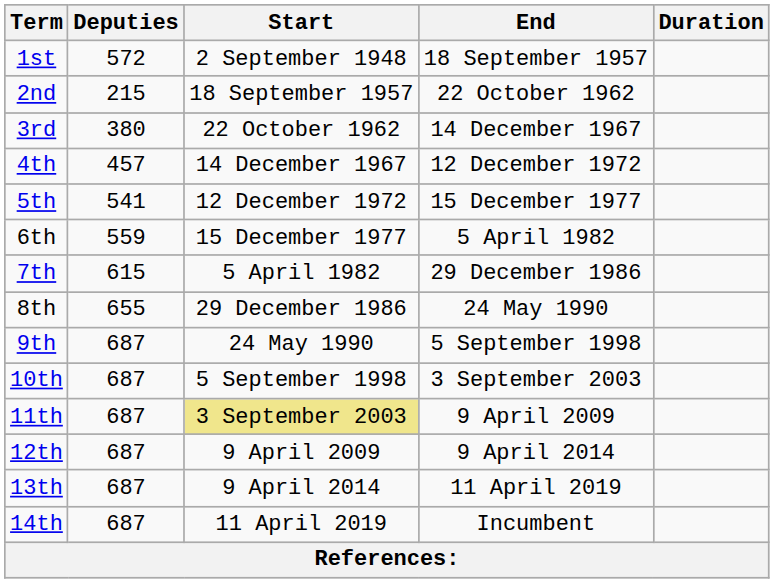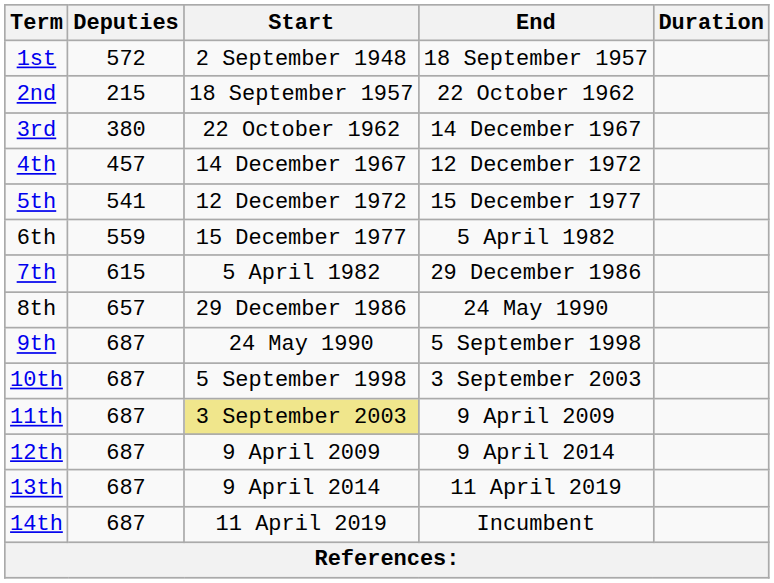 <table class="wikitable sortable">
 <tr>
 <th>Term</th>
 <th>Deputies</th>
 <th>Start</th>
 <th>End</th>
 <th>Duration</th>
 </tr>
 <tr>
 <td align="center"><a href='#'>1st</a></td>
 <td align="center">572</td>
 <td align="center">2 September 1948</td>
 <td align="center">18 September 1957</td>
 <td align="center"></td>
 </tr>
 <tr>
 <td align="center"><a href='#'>2nd</a></td>
 <td align="center">215</td>
 <td align="center">18 September 1957</td>
 <td align="center">22 October 1962</td>
 <td align="center"></td>
 </tr>
 <tr>
 <td align="center"><a href='#'>3rd</a></td>
 <td align="center">380</td>
 <td align="center">22 October 1962</td>
 <td align="center">14 December 1967</td>
 <td align="center"></td>
 </tr>
 <tr>
 <td align="center"><a href='#'>4th</a></td>
 <td align="center">457</td>
 <td align="center">14 December 1967</td>
 <td align="center">12 December 1972</td>
 <td align="center"></td>
 </tr>
 <tr>
 <td align="center"><a href='#'>5th</a></td>
 <td align="center">541</td>
 <td align="center">12 December 1972</td>
 <td align="center">15 December 1977</td>
 <td align="center"></td>
 </tr>
 <tr>
 <td align="center">6th</td>
 <td align="center">559</td>
 <td align="center">15 December 1977</td>
 <td align="center">5 April 1982</td>
 <td align="center"></td>
 </tr>
 <tr>
 <td align="center"><a href='#'>7th</a></td>
 <td align="center">615</td>
 <td align="center">5 April 1982</td>
 <td align="center">29 December 1986</td>
 <td align="center"></td>
 </tr>
 <tr>
 <td align="center">8th</td>
-<td align="center">655</td>
+<td align="center">657</td>
 <td align="center">29 December 1986</td>
 <td align="center">24 May 1990</td>
 <td align="center"></td>
 </tr>
 <tr>
 <td align="center"><a href='#'>9th</a></td>
 <td align="center">687</td>
 <td align="center">24 May 1990</td>
 <td align="center">5 September 1998</td>
 <td align="center"></td>
 </tr>
 <tr>
 <td align="center"><a href='#'>10th</a></td>
 <td align="center">687</td>
 <td align="center">5 September 1998</td>
 <td align="center">3 September 2003</td>
 <td align="center"></td>
 </tr>
 <tr>
 <td align="center"><a href='#'>11th</a></td>
 <td align="center">687</td>
 <td align="center" style="background: khaki;">3 September 2003</td>
 <td align="center">9 April 2009</td>
 <td align="center"></td>
 </tr>
 <tr>
 <td align="center"><a href='#'>12th</a></td>
 <td align="center">687</td>
 <td align="center">9 April 2009</td>
 <td align="center">9 April 2014</td>
 <td align="center"></td>
 </tr>
 <tr>
 <td align="center"><a href='#'>13th</a></td>
 <td align="center">687</td>
 <td align="center">9 April 2014</td>
 <td align="center">11 April 2019</td>
 <td align="center"></td>
 </tr>
 <tr>
 <td align="center"><a href='#'>14th</a></td>
 <td align="center">687</td>
 <td align="center">11 April 2019</td>
 <td align="center">Incumbent</td>
 <td align="center"></td>
 </tr>
 <tr>
 <th colspan="8" unsortable><strong>References:</strong><br></th>
 </tr>
 </table>
